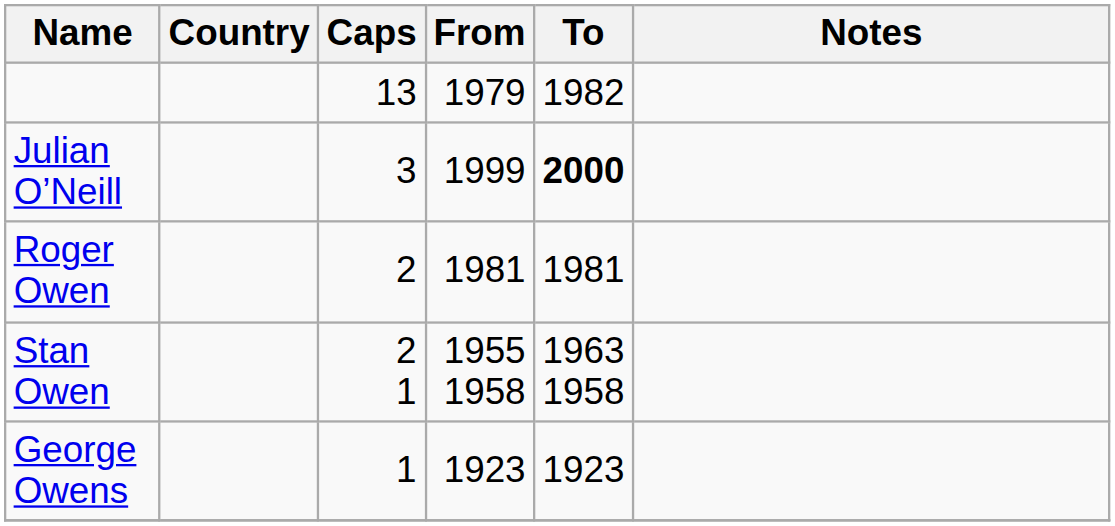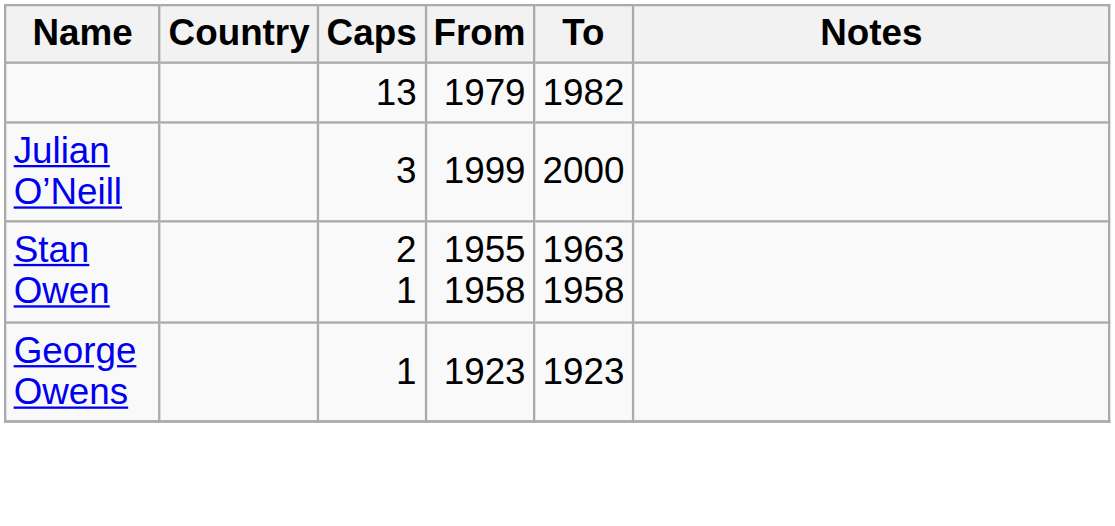 <table class="wikitable">
 <tr>
 <th width="60px">Name</th>
 <th width="30px">Country</th>
 <th width="30px">Caps</th>
 <th width="30px">From</th>
 <th width="30px">To</th>
 <th width="200px">Notes</th>
 </tr>
 <tr>
 <td align="left"></td>
 <td align="left"></td>
 <td align="right">13</td>
 <td align="right">1979</td>
 <td align="right">1982</td>
 <td align="left"></td>
 </tr>
 <tr>
 <td align="left"><a href='#'>Julian O’Neill</a></td>
 <td align="left"></td>
 <td align="right">3</td>
 <td align="right">1999</td>
-<td align="right"><strong>2000</strong></td>
-<td align="left"></td>
-</tr>
-<tr>
-<td align="left"><a href='#'>Roger Owen</a></td>
-<td align="left"></td>
-<td align="right">2</td>
-<td align="right">1981</td>
-<td align="right">1981</td>
+<td align="right">2000</td>
 <td align="left"></td>
 </tr>
 <tr>
 <td align="left"><a href='#'>Stan Owen</a></td>
 <td align="left"><br></td>
 <td align="right">2<br>1</td>
 <td align="right">1955<br>1958</td>
 <td align="right">1963<br>1958</td>
 <td align="left"></td>
 </tr>
 <tr>
 <td align="left"><a href='#'>George Owens</a></td>
 <td align="left"></td>
 <td align="right">1</td>
 <td align="right">1923</td>
 <td align="right">1923</td>
 <td align="left"></td>
 </tr>
 <tr>
 </tr>
 </table>
